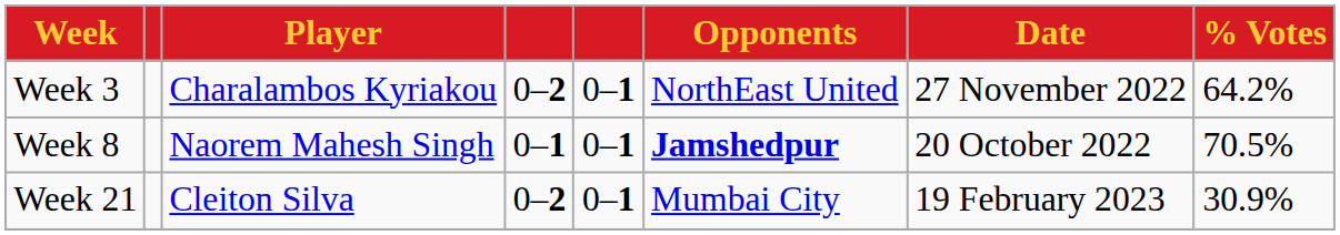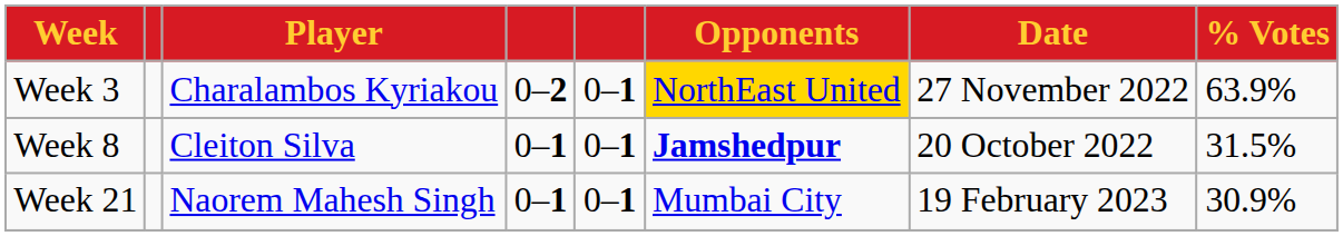 <table class="wikitable" style="text-align:left">
 <tr>
 <th style="background:#d71a23; color:#ffcd31; text-align:center;">Week</th>
 <th style="background:#d71a23; color:#ffcd31; text-align:center;"></th>
 <th style="background:#d71a23; color:#ffcd31; text-align:center;">Player</th>
 <th style="background:#d71a23; color:#ffcd31; text-align:center;"></th>
 <th style="background:#d71a23; color:#ffcd31; text-align:center;"></th>
 <th style="background:#d71a23; color:#ffcd31; text-align:center;">Opponents</th>
 <th style="background:#d71a23; color:#ffcd31; text-align:center;">Date</th>
 <th style="background:#d71a23; color:#ffcd31; text-align:center;">% Votes</th>
 </tr>
 <tr>
 <td>Week 3</td>
 <td></td>
 <td><a href='#'>Charalambos Kyriakou</a></td>
 <td>0–<strong>2</strong></td>
 <td>0–<strong>1</strong></td>
-<td><a href='#'>NorthEast United</a></td>
+<td style="background: gold;"><a href='#'>NorthEast United</a></td>
 <td>27 November 2022</td>
-<td>64.2%</td>
+<td>63.9%</td>
 </tr>
 <tr>
 <td>Week 8</td>
 <td></td>
-<td><a href='#'>Naorem Mahesh Singh</a></td>
+<td><a href='#'>Cleiton Silva</a></td>
 <td>0–<strong>1</strong></td>
 <td>0–<strong>1</strong></td>
 <td><strong><a href='#'>Jamshedpur</a></strong></td>
 <td>20 October 2022</td>
-<td>70.5%</td>
+<td>31.5%</td>
 </tr>
 <tr>
 <td>Week 21</td>
 <td></td>
-<td><a href='#'>Cleiton Silva</a></td>
-<td>0–<strong>2</strong></td>
+<td><a href='#'>Naorem Mahesh Singh</a></td>
+<td>0–<strong>1</strong></td>
 <td>0–<strong>1</strong></td>
 <td><a href='#'>Mumbai City</a></td>
 <td>19 February 2023</td>
 <td>30.9%</td>
 </tr>
 <tr>
 </tr>
 </table>
